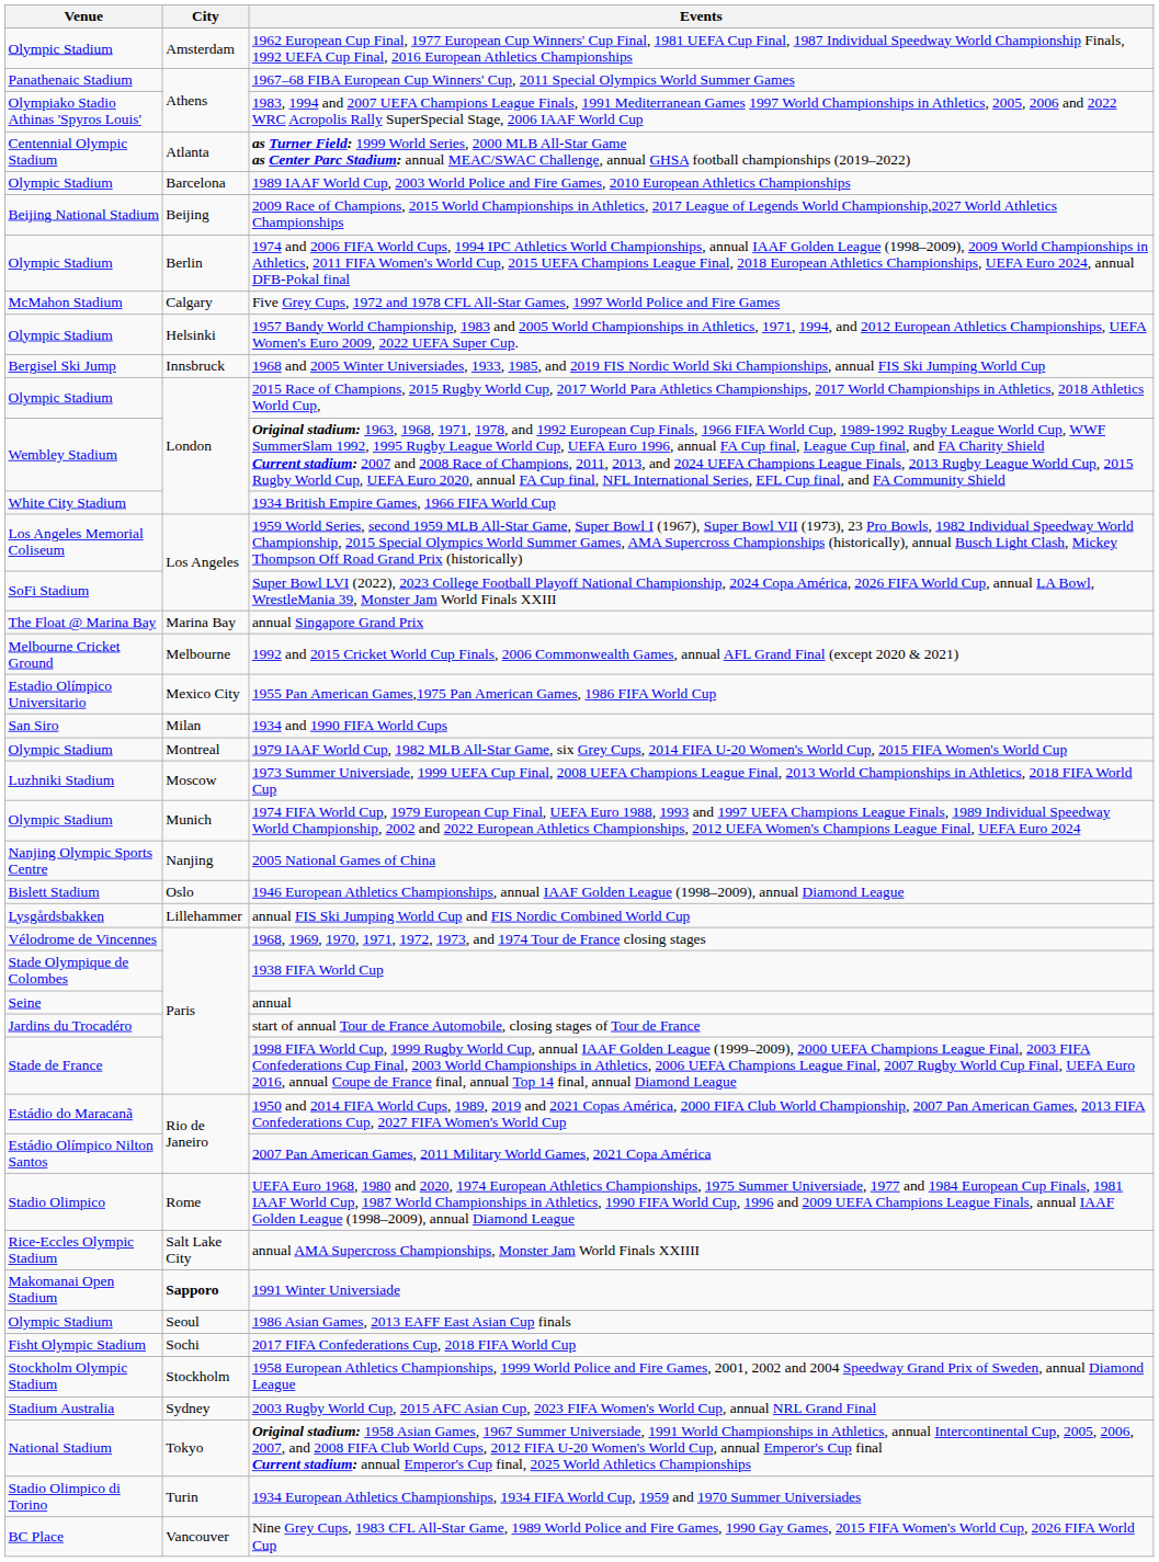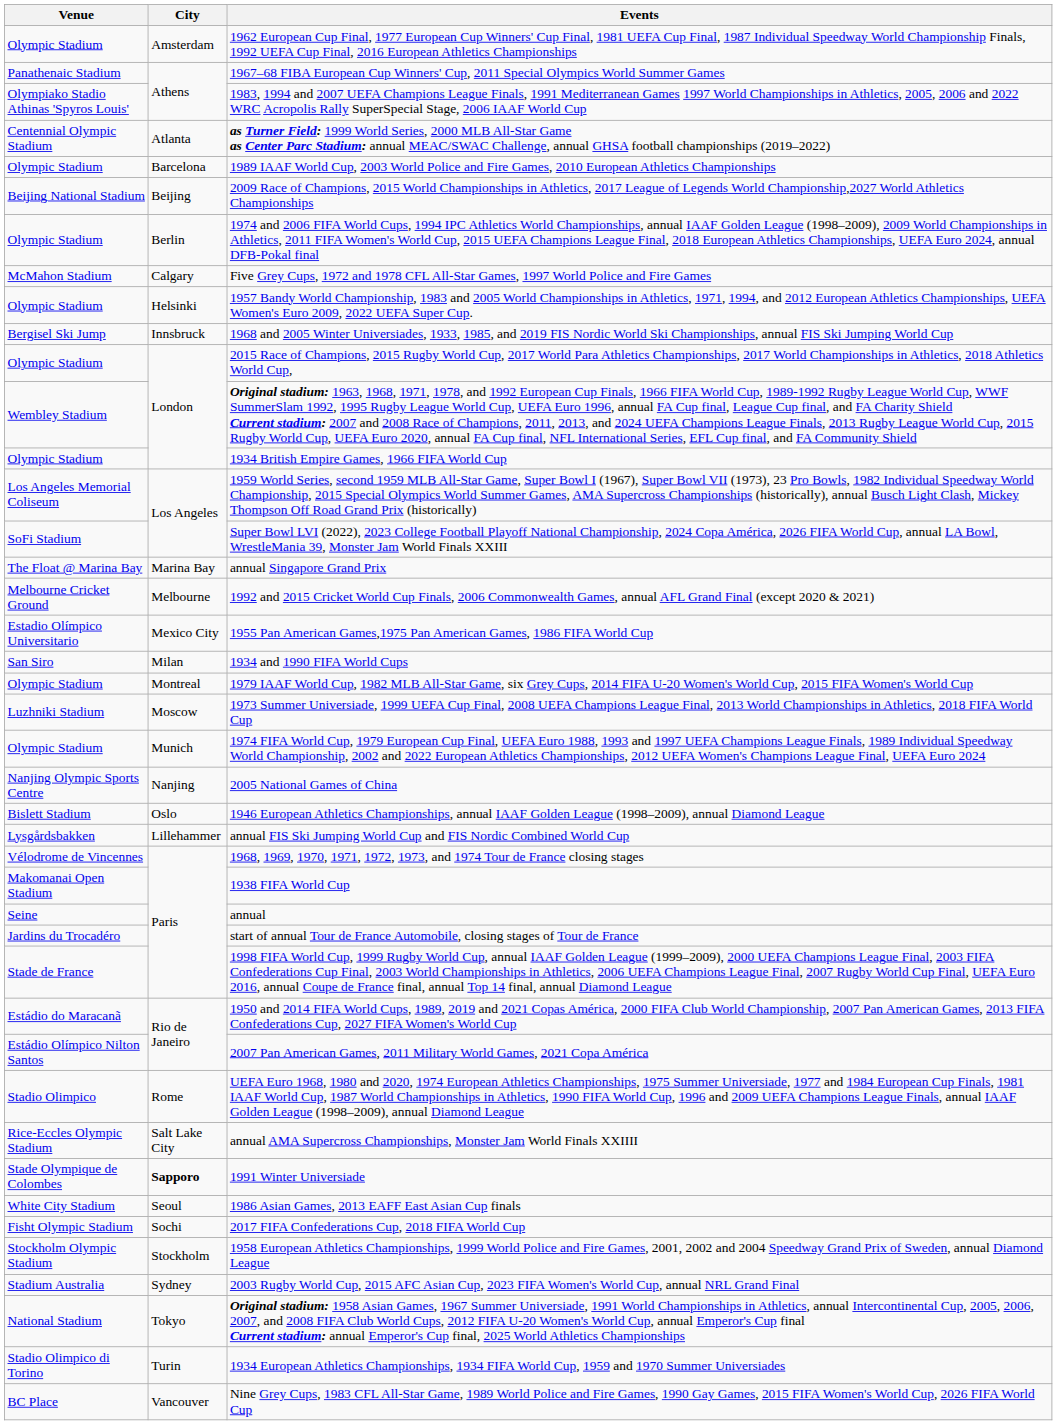 <table class=wikitable>
 <tr>
 <th>Venue</th>
 <th>City</th>
 <th>Events</th>
 </tr>
 <tr>
 <td><a href='#'>Olympic Stadium</a></td>
 <td> Amsterdam</td>
 <td><a href='#'>1962 European Cup Final</a>, <a href='#'>1977 European Cup Winners' Cup Final</a>, <a href='#'>1981 UEFA Cup Final</a>, <a href='#'>1987 Individual Speedway World Championship</a> Finals, <a href='#'>1992 UEFA Cup Final</a>, <a href='#'>2016 European Athletics Championships</a></td>
 </tr>
 <tr>
 <td><a href='#'>Panathenaic Stadium</a></td>
 <td rowspan=2> Athens</td>
 <td><a href='#'>1967–68 FIBA European Cup Winners' Cup</a>, <a href='#'>2011 Special Olympics World Summer Games</a></td>
 </tr>
 <tr>
 <td><a href='#'>Olympiako Stadio Athinas 'Spyros Louis'</a></td>
 <td><a href='#'>1983</a>, <a href='#'>1994</a> and <a href='#'>2007 UEFA Champions League Finals</a>, <a href='#'>1991 Mediterranean Games</a> <a href='#'>1997 World Championships in Athletics</a>, <a href='#'>2005</a>, <a href='#'>2006</a> and <a href='#'>2022</a> <a href='#'>WRC</a> <a href='#'>Acropolis Rally</a> SuperSpecial Stage, <a href='#'>2006 IAAF World Cup</a></td>
 </tr>
 <tr>
 <td><a href='#'>Centennial Olympic Stadium</a></td>
 <td> Atlanta</td>
 <td><strong><em>as <a href='#'>Turner Field</a>:</em></strong> <a href='#'>1999 World Series</a>, <a href='#'>2000 MLB All-Star Game</a><br> <strong><em>as <a href='#'>Center Parc Stadium</a>:</em></strong>  annual <a href='#'>MEAC/SWAC Challenge</a>, annual <a href='#'>GHSA</a> football championships (2019–2022)</td>
 </tr>
 <tr>
 <td><a href='#'>Olympic Stadium</a></td>
 <td> Barcelona</td>
 <td><a href='#'>1989 IAAF World Cup</a>, <a href='#'>2003 World Police and Fire Games</a>, <a href='#'>2010 European Athletics Championships</a></td>
 </tr>
 <tr>
 <td><a href='#'>Beijing National Stadium</a></td>
 <td> Beijing</td>
 <td><a href='#'>2009 Race of Champions</a>, <a href='#'>2015 World Championships in Athletics</a>, <a href='#'>2017 League of Legends World Championship</a>,<a href='#'>2027 World Athletics Championships</a></td>
 </tr>
 <tr>
 <td><a href='#'>Olympic Stadium</a></td>
 <td> Berlin</td>
 <td><a href='#'>1974</a> and <a href='#'>2006 FIFA World Cups</a>, <a href='#'>1994 IPC Athletics World Championships</a>, annual <a href='#'>IAAF Golden League</a> (1998–2009), <a href='#'>2009 World Championships in Athletics</a>, <a href='#'>2011 FIFA Women's World Cup</a>, <a href='#'>2015 UEFA Champions League Final</a>, <a href='#'>2018 European Athletics Championships</a>, <a href='#'>UEFA Euro 2024</a>, annual <a href='#'>DFB-Pokal final</a></td>
 </tr>
 <tr>
 <td><a href='#'>McMahon Stadium</a></td>
 <td> Calgary</td>
 <td>Five <a href='#'>Grey Cups</a>, <a href='#'>1972 and 1978 CFL All-Star Games</a>, <a href='#'>1997 World Police and Fire Games</a></td>
 </tr>
 <tr>
 <td><a href='#'>Olympic Stadium</a></td>
 <td> Helsinki</td>
 <td><a href='#'>1957 Bandy World Championship</a>, <a href='#'>1983</a> and <a href='#'>2005 World Championships in Athletics</a>, <a href='#'>1971</a>, <a href='#'>1994</a>, and <a href='#'>2012 European Athletics Championships</a>, <a href='#'>UEFA Women's Euro 2009</a>, <a href='#'>2022 UEFA Super Cup</a>.</td>
 </tr>
 <tr>
 <td><a href='#'>Bergisel Ski Jump</a></td>
 <td> Innsbruck</td>
 <td><a href='#'>1968</a> and <a href='#'>2005 Winter Universiades</a>, <a href='#'>1933</a>, <a href='#'>1985</a>, and <a href='#'>2019 FIS Nordic World Ski Championships</a>, annual <a href='#'>FIS Ski Jumping World Cup</a></td>
 </tr>
 <tr>
 <td><a href='#'>Olympic Stadium</a></td>
 <td rowspan=3> London</td>
 <td><a href='#'>2015 Race of Champions</a>, <a href='#'>2015 Rugby World Cup</a>, <a href='#'>2017 World Para Athletics Championships</a>, <a href='#'>2017 World Championships in Athletics</a>, <a href='#'>2018 Athletics World Cup</a>, </td>
 </tr>
 <tr>
 <td><a href='#'>Wembley Stadium</a></td>
 <td><strong><em>Original stadium:</em></strong> <a href='#'>1963</a>, <a href='#'>1968</a>, <a href='#'>1971</a>, <a href='#'>1978</a>, and <a href='#'>1992 European Cup Finals</a>, <a href='#'>1966 FIFA World Cup</a>, <a href='#'>1989-1992 Rugby League World Cup</a>, <a href='#'>WWF SummerSlam 1992</a>, <a href='#'>1995 Rugby League World Cup</a>, <a href='#'>UEFA Euro 1996</a>, annual <a href='#'>FA Cup final</a>, <a href='#'>League Cup final</a>, and <a href='#'>FA Charity Shield</a><br><strong><em><a href='#'>Current stadium</a>:</em></strong> <a href='#'>2007</a> and <a href='#'>2008 Race of Champions</a>, <a href='#'>2011</a>, <a href='#'>2013</a>, and <a href='#'>2024 UEFA Champions League Finals</a>, <a href='#'>2013 Rugby League World Cup</a>, <a href='#'>2015 Rugby World Cup</a>, <a href='#'>UEFA Euro 2020</a>, annual <a href='#'>FA Cup final</a>, <a href='#'>NFL International Series</a>, <a href='#'>EFL Cup final</a>, and <a href='#'>FA Community Shield</a></td>
 </tr>
 <tr>
-<td><a href='#'>White City Stadium</a></td>
+<td><a href='#'>Olympic Stadium</a></td>
 <td><a href='#'>1934 British Empire Games</a>, <a href='#'>1966 FIFA World Cup</a></td>
 </tr>
 <tr>
 <td><a href='#'>Los Angeles Memorial Coliseum</a></td>
 <td rowspan=2> Los Angeles</td>
 <td><a href='#'>1959 World Series</a>, <a href='#'>second 1959 MLB All-Star Game</a>, <a href='#'>Super Bowl I</a> (1967), <a href='#'>Super Bowl VII</a> (1973), 23 <a href='#'>Pro Bowls</a>, <a href='#'>1982 Individual Speedway World Championship</a>, <a href='#'>2015 Special Olympics World Summer Games</a>, <a href='#'>AMA Supercross Championships</a> (historically), annual <a href='#'>Busch Light Clash</a>, <a href='#'>Mickey Thompson Off Road Grand Prix</a> (historically)</td>
 </tr>
 <tr>
 <td><a href='#'>SoFi Stadium</a></td>
 <td><a href='#'>Super Bowl LVI</a> (2022), <a href='#'>2023 College Football Playoff National Championship</a>, <a href='#'>2024 Copa América</a>, <a href='#'>2026 FIFA World Cup</a>, annual <a href='#'>LA Bowl</a>, <a href='#'>WrestleMania 39</a>, <a href='#'>Monster Jam</a> World Finals XXIII</td>
 </tr>
 <tr>
 <td><a href='#'>The Float @ Marina Bay</a></td>
 <td> Marina Bay</td>
 <td>annual <a href='#'>Singapore Grand Prix</a></td>
 </tr>
 <tr>
 <td><a href='#'>Melbourne Cricket Ground</a></td>
 <td> Melbourne</td>
 <td><a href='#'>1992</a> and <a href='#'>2015 Cricket World Cup Finals</a>, <a href='#'>2006 Commonwealth Games</a>, annual <a href='#'>AFL Grand Final</a> (except 2020 & 2021)</td>
 </tr>
 <tr>
 <td><a href='#'>Estadio Olímpico Universitario</a></td>
 <td> Mexico City</td>
 <td><a href='#'>1955 Pan American Games</a>,<a href='#'>1975 Pan American Games</a>, <a href='#'>1986 FIFA World Cup</a></td>
 </tr>
 <tr>
 <td><a href='#'>San Siro</a></td>
 <td> Milan</td>
 <td><a href='#'>1934</a> and <a href='#'>1990 FIFA World Cups</a></td>
 </tr>
 <tr>
 <td><a href='#'>Olympic Stadium</a></td>
 <td> Montreal</td>
 <td><a href='#'>1979 IAAF World Cup</a>, <a href='#'>1982 MLB All-Star Game</a>, six <a href='#'>Grey Cups</a>, <a href='#'>2014 FIFA U-20 Women's World Cup</a>, <a href='#'>2015 FIFA Women's World Cup</a></td>
 </tr>
 <tr>
 <td><a href='#'>Luzhniki Stadium</a></td>
 <td> Moscow</td>
 <td><a href='#'>1973 Summer Universiade</a>, <a href='#'>1999 UEFA Cup Final</a>, <a href='#'>2008 UEFA Champions League Final</a>, <a href='#'>2013 World Championships in Athletics</a>, <a href='#'>2018 FIFA World Cup</a></td>
 </tr>
 <tr>
 <td><a href='#'>Olympic Stadium</a></td>
 <td> Munich</td>
 <td><a href='#'>1974 FIFA World Cup</a>, <a href='#'>1979 European Cup Final</a>, <a href='#'>UEFA Euro 1988</a>, <a href='#'>1993</a> and <a href='#'>1997 UEFA Champions League Finals</a>, <a href='#'>1989 Individual Speedway World Championship</a>, <a href='#'>2002</a> and <a href='#'>2022 European Athletics Championships</a>, <a href='#'>2012 UEFA Women's Champions League Final</a>, <a href='#'>UEFA Euro 2024</a></td>
 </tr>
 <tr>
 <td><a href='#'>Nanjing Olympic Sports Centre</a></td>
 <td> Nanjing</td>
 <td><a href='#'>2005 National Games of China</a></td>
 </tr>
 <tr>
 <td><a href='#'>Bislett Stadium</a></td>
 <td> Oslo</td>
 <td><a href='#'>1946 European Athletics Championships</a>, annual <a href='#'>IAAF Golden League</a> (1998–2009), annual <a href='#'>Diamond League</a></td>
 </tr>
 <tr>
 <td><a href='#'>Lysgårdsbakken</a></td>
 <td> Lillehammer</td>
 <td>annual <a href='#'>FIS Ski Jumping World Cup</a> and <a href='#'>FIS Nordic Combined World Cup</a></td>
 </tr>
 <tr>
 <td><a href='#'>Vélodrome de Vincennes</a></td>
 <td rowspan="5"> Paris</td>
 <td><a href='#'>1968</a>, <a href='#'>1969</a>, <a href='#'>1970</a>, <a href='#'>1971</a>, <a href='#'>1972</a>, <a href='#'>1973</a>, and <a href='#'>1974 Tour de France</a> closing stages</td>
 </tr>
 <tr>
-<td><a href='#'>Stade Olympique de Colombes</a></td>
+<td><a href='#'>Makomanai Open Stadium</a></td>
 <td><a href='#'>1938 FIFA World Cup</a></td>
 </tr>
 <tr>
 <td><a href='#'>Seine</a></td>
 <td>annual </td>
 </tr>
 <tr>
 <td><a href='#'>Jardins du Trocadéro</a></td>
 <td>start of annual <a href='#'>Tour de France Automobile</a>, closing stages of <a href='#'>Tour de France</a></td>
 </tr>
 <tr>
 <td><a href='#'>Stade de France</a></td>
 <td><a href='#'>1998 FIFA World Cup</a>, <a href='#'>1999 Rugby World Cup</a>, annual <a href='#'>IAAF Golden League</a> (1999–2009), <a href='#'>2000 UEFA Champions League Final</a>, <a href='#'>2003 FIFA Confederations Cup Final</a>, <a href='#'>2003 World Championships in Athletics</a>, <a href='#'>2006 UEFA Champions League Final</a>, <a href='#'>2007 Rugby World Cup Final</a>, <a href='#'>UEFA Euro 2016</a>, annual <a href='#'>Coupe de France</a> final, annual <a href='#'>Top 14</a> final, annual <a href='#'>Diamond League</a></td>
 </tr>
 <tr>
 <td><a href='#'>Estádio do Maracanã</a></td>
 <td rowspan=2> Rio de Janeiro</td>
 <td><a href='#'>1950</a> and <a href='#'>2014 FIFA World Cups</a>, <a href='#'>1989</a>, <a href='#'>2019</a> and <a href='#'>2021 Copas América</a>, <a href='#'>2000 FIFA Club World Championship</a>, <a href='#'>2007 Pan American Games</a>, <a href='#'>2013 FIFA Confederations Cup</a>, <a href='#'>2027 FIFA Women's World Cup</a></td>
 </tr>
 <tr>
 <td><a href='#'>Estádio Olímpico Nilton Santos</a></td>
 <td><a href='#'>2007 Pan American Games</a>, <a href='#'>2011 Military World Games</a>, <a href='#'>2021 Copa América</a></td>
 </tr>
 <tr>
 <td><a href='#'>Stadio Olimpico</a></td>
 <td> Rome</td>
 <td><a href='#'>UEFA Euro 1968</a>, <a href='#'>1980</a> and <a href='#'>2020</a>, <a href='#'>1974 European Athletics Championships</a>, <a href='#'>1975 Summer Universiade</a>, <a href='#'>1977</a> and <a href='#'>1984 European Cup Finals</a>, <a href='#'>1981 IAAF World Cup</a>, <a href='#'>1987 World Championships in Athletics</a>, <a href='#'>1990 FIFA World Cup</a>, <a href='#'>1996</a> and <a href='#'>2009 UEFA Champions League Finals</a>, annual <a href='#'>IAAF Golden League</a> (1998–2009), annual <a href='#'>Diamond League</a></td>
 </tr>
 <tr>
 <td><a href='#'>Rice-Eccles Olympic Stadium</a></td>
 <td> Salt Lake City</td>
 <td>annual <a href='#'>AMA Supercross Championships</a>, <a href='#'>Monster Jam</a> World Finals XXIIII</td>
 </tr>
 <tr>
-<td><a href='#'>Makomanai Open Stadium</a></td>
+<td><a href='#'>Stade Olympique de Colombes</a></td>
 <td><strong> Sapporo</strong></td>
 <td><a href='#'>1991 Winter Universiade</a></td>
 </tr>
 <tr>
-<td><a href='#'>Olympic Stadium</a></td>
+<td><a href='#'>White City Stadium</a></td>
 <td> Seoul</td>
 <td><a href='#'>1986 Asian Games</a>, <a href='#'>2013 EAFF East Asian Cup</a> finals</td>
 </tr>
 <tr>
 <td><a href='#'>Fisht Olympic Stadium</a></td>
 <td> Sochi</td>
 <td><a href='#'>2017 FIFA Confederations Cup</a>, <a href='#'>2018 FIFA World Cup</a></td>
 </tr>
 <tr>
 <td><a href='#'>Stockholm Olympic Stadium</a></td>
 <td> Stockholm</td>
 <td><a href='#'>1958 European Athletics Championships</a>, <a href='#'>1999 World Police and Fire Games</a>, 2001, 2002 and 2004 <a href='#'>Speedway Grand Prix of Sweden</a>, annual <a href='#'>Diamond League</a></td>
 </tr>
 <tr>
 <td><a href='#'>Stadium Australia</a></td>
 <td> Sydney</td>
 <td><a href='#'>2003 Rugby World Cup</a>, <a href='#'>2015 AFC Asian Cup</a>, <a href='#'>2023 FIFA Women's World Cup</a>, annual <a href='#'>NRL Grand Final</a></td>
 </tr>
 <tr>
 <td><a href='#'>National Stadium</a></td>
 <td> Tokyo</td>
 <td><strong><em>Original stadium:</em></strong> <a href='#'>1958 Asian Games</a>, <a href='#'>1967 Summer Universiade</a>, <a href='#'>1991 World Championships in Athletics</a>, annual <a href='#'>Intercontinental Cup</a>, <a href='#'>2005</a>, <a href='#'>2006</a>, <a href='#'>2007</a>, and <a href='#'>2008 FIFA Club World Cups</a>, <a href='#'>2012 FIFA U-20 Women's World Cup</a>, annual <a href='#'>Emperor's Cup</a> final<br><strong><em><a href='#'>Current stadium</a>:</em></strong> annual <a href='#'>Emperor's Cup</a> final, <a href='#'>2025 World Athletics Championships</a></td>
 </tr>
 <tr>
 <td><a href='#'>Stadio Olimpico di Torino</a></td>
 <td> Turin</td>
 <td><a href='#'>1934 European Athletics Championships</a>, <a href='#'>1934 FIFA World Cup</a>, <a href='#'>1959</a> and <a href='#'>1970 Summer Universiades</a></td>
 </tr>
 <tr>
 <td><a href='#'>BC Place</a></td>
 <td> Vancouver</td>
 <td>Nine <a href='#'>Grey Cups</a>, <a href='#'>1983 CFL All-Star Game</a>, <a href='#'>1989 World Police and Fire Games</a>, <a href='#'>1990 Gay Games</a>, <a href='#'>2015 FIFA Women's World Cup</a>, <a href='#'>2026 FIFA World Cup</a></td>
 </tr>
 </table>
